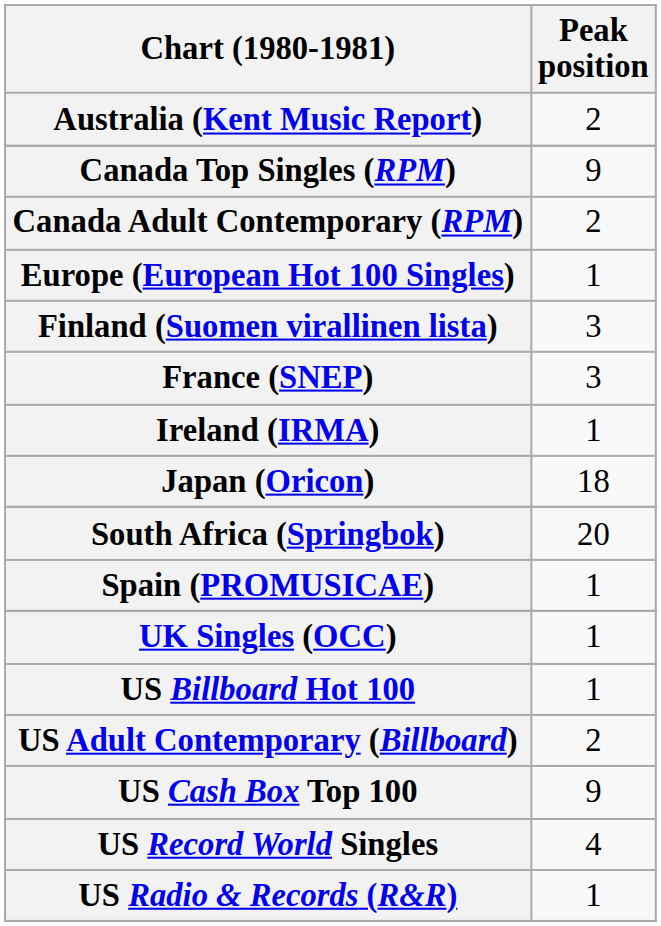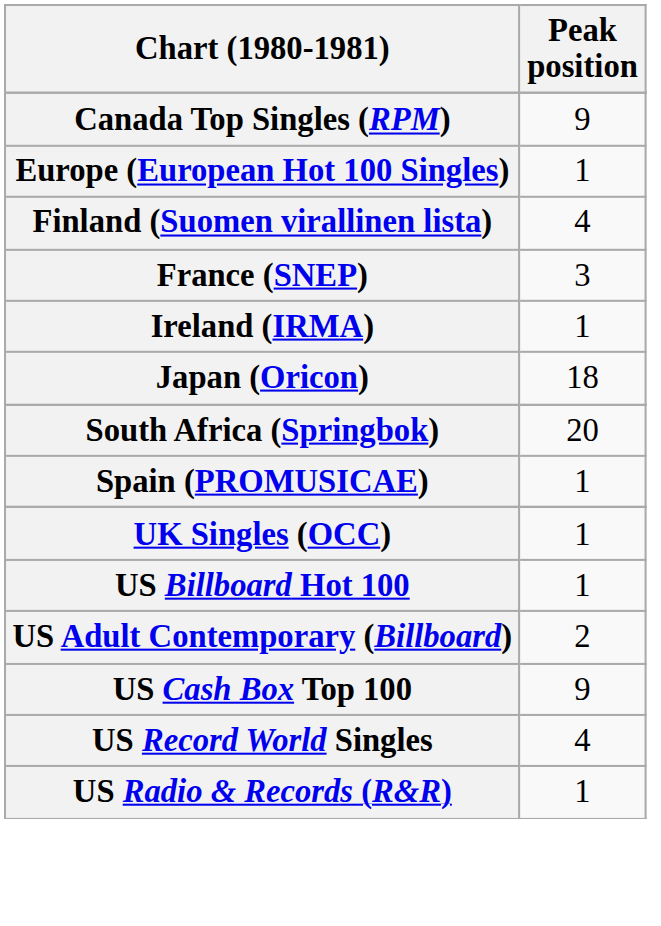 <table class="wikitable sortable plainrowheaders">
 <tr>
 <th>Chart (1980-1981)</th>
 <th>Peak<br>position</th>
-</tr>
-<tr>
-<th scope="row">Australia (<a href='#'>Kent Music Report</a>)</th>
-<td style="text-align:center;">2</td>
 </tr>
 <tr>
 </tr>
 <tr>
 </tr>
 <tr>
 <th scope="row">Canada Top Singles (<a href='#'><em>RPM</em></a>)</th>
 <td style="text-align:center;">9</td>
 </tr>
 <tr>
-<th scope="row">Canada Adult Contemporary (<a href='#'><em>RPM</em></a>)</th>
-<td style="text-align:center;">2</td>
-</tr>
-<tr>
 <th scope="row">Europe (<a href='#'>European Hot 100 Singles</a>)</th>
 <td style="text-align:center;">1</td>
 </tr>
 <tr>
 <th scope="row">Finland (<a href='#'>Suomen virallinen lista</a>)</th>
-<td style="text-align:center;">3</td>
+<td style="text-align:center;">4</td>
 </tr>
 <tr>
 <th scope="row">France (<a href='#'>SNEP</a>)</th>
 <td style="text-align:center;">3</td>
 </tr>
 <tr>
 <th scope="row">Ireland (<a href='#'>IRMA</a>)</th>
 <td style="text-align:center;">1</td>
 </tr>
 <tr>
 <th scope="row">Japan (<a href='#'>Oricon</a>)</th>
 <td style="text-align:center;">18</td>
 </tr>
 <tr>
 </tr>
 <tr>
 </tr>
 <tr>
 </tr>
 <tr>
 </tr>
 <tr>
 <th scope="row">South Africa (<a href='#'>Springbok</a>)</th>
 <td style="text-align:center;">20</td>
 </tr>
 <tr>
 <th scope="row">Spain (<a href='#'>PROMUSICAE</a>)</th>
 <td style="text-align:center;">1</td>
 </tr>
 <tr>
 </tr>
 <tr>
 </tr>
 <tr>
 <th scope="row"><a href='#'>UK Singles</a> (<a href='#'>OCC</a>)</th>
 <td style="text-align:center;">1</td>
 </tr>
 <tr>
 <th scope="row">US <a href='#'><em>Billboard</em> Hot 100</a></th>
 <td style="text-align:center;">1</td>
 </tr>
 <tr>
 <th scope="row">US <a href='#'>Adult Contemporary</a> (<em><a href='#'>Billboard</a></em>)</th>
 <td style="text-align:center;">2</td>
 </tr>
 <tr>
 <th scope="row">US <em><a href='#'>Cash Box</a></em> Top 100</th>
 <td style="text-align:center;">9</td>
 </tr>
 <tr>
 <th scope="row">US <em><a href='#'>Record World</a></em> Singles</th>
 <td style="text-align:center;">4</td>
 </tr>
 <tr>
 <th scope="row">US <a href='#'><em>Radio & Records</em> (<em>R&R</em>)</a></th>
 <td style="text-align:center;">1</td>
 </tr>
 <tr>
 </tr>
 </table>
